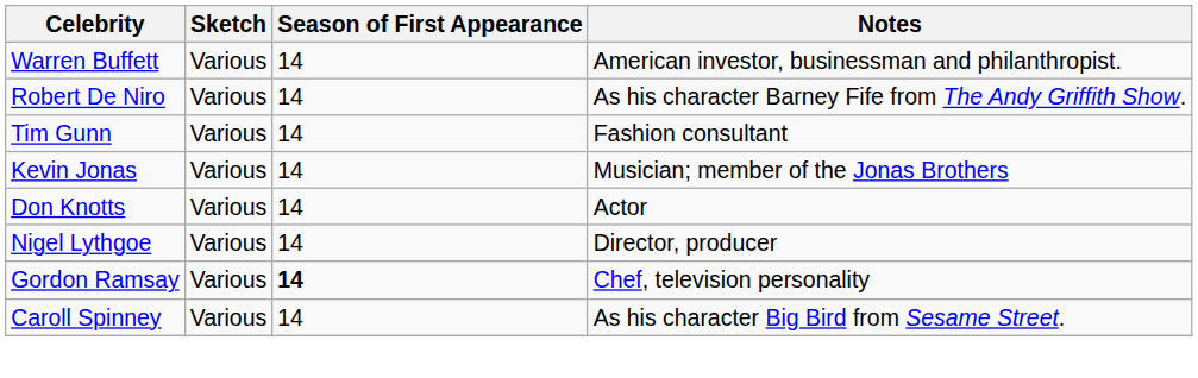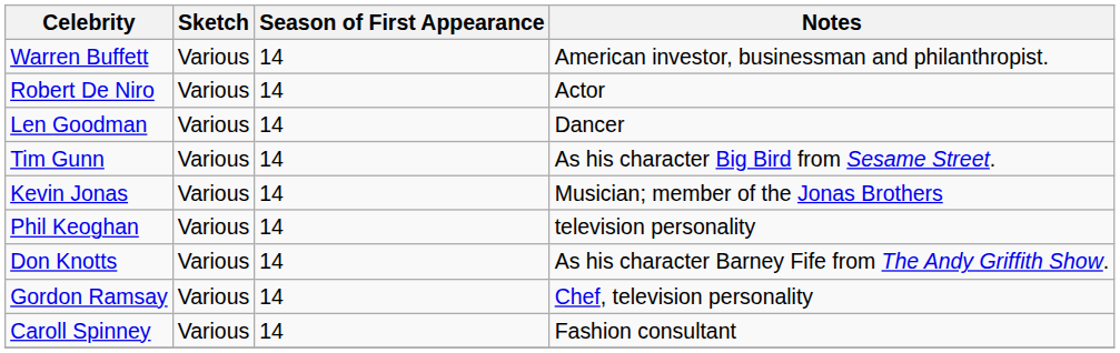 <table class="wikitable" style="font-size: 95%;">
 <tr>
 <th>Celebrity</th>
 <th>Sketch</th>
 <th>Season of First Appearance</th>
 <th>Notes</th>
 </tr>
 <tr>
 <td><a href='#'>Warren Buffett</a></td>
 <td>Various</td>
 <td>14</td>
 <td>American investor, businessman and philanthropist.</td>
 </tr>
 <tr>
 <td><a href='#'>Robert De Niro</a></td>
 <td>Various</td>
 <td>14</td>
-<td>As his character Barney Fife from <em><a href='#'>The Andy Griffith Show</a></em>.</td>
+<td>Actor</td>
+</tr>
+<tr>
+<td><a href='#'>Len Goodman</a></td>
+<td>Various</td>
+<td>14</td>
+<td>Dancer</td>
 </tr>
 <tr>
 <td><a href='#'>Tim Gunn</a></td>
 <td>Various</td>
 <td>14</td>
-<td>Fashion consultant</td>
+<td>As his character <a href='#'>Big Bird</a> from <em><a href='#'>Sesame Street</a></em>.</td>
 </tr>
 <tr>
 <td><a href='#'>Kevin Jonas</a></td>
 <td>Various</td>
 <td>14</td>
 <td>Musician; member of the <a href='#'>Jonas Brothers</a></td>
 </tr>
 <tr>
+<td><a href='#'>Phil Keoghan</a></td>
+<td>Various</td>
+<td>14</td>
+<td>television personality</td>
+</tr>
+<tr>
 <td><a href='#'>Don Knotts</a></td>
 <td>Various</td>
 <td>14</td>
-<td>Actor</td>
-</tr>
-<tr>
-<td><a href='#'>Nigel Lythgoe</a></td>
-<td>Various</td>
-<td>14</td>
-<td>Director, producer</td>
+<td>As his character Barney Fife from <em><a href='#'>The Andy Griffith Show</a></em>.</td>
 </tr>
 <tr>
 <td><a href='#'>Gordon Ramsay</a></td>
 <td>Various</td>
-<td><strong>14</strong></td>
+<td>14</td>
 <td><a href='#'>Chef</a>, television personality</td>
 </tr>
 <tr>
 <td><a href='#'>Caroll Spinney</a></td>
 <td>Various</td>
 <td>14</td>
-<td>As his character <a href='#'>Big Bird</a> from <em><a href='#'>Sesame Street</a></em>.</td>
+<td>Fashion consultant</td>
 </tr>
 <tr>
 </tr>
 </table>
